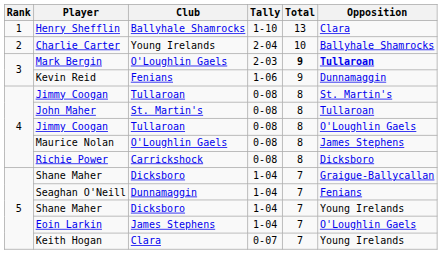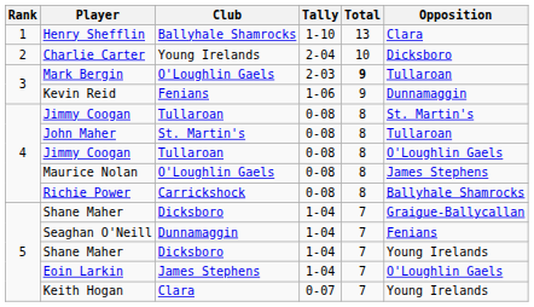 <table class="wikitable">
 <tr>
 <th>Rank</th>
 <th>Player</th>
 <th>Club</th>
 <th>Tally</th>
 <th>Total</th>
 <th>Opposition</th>
 </tr>
 <tr>
 <td rowspan="1" style="text-align:center;">1</td>
 <td><a href='#'>Henry Shefflin</a></td>
 <td><a href='#'>Ballyhale Shamrocks</a></td>
 <td align=center>1-10</td>
 <td align=center>13</td>
 <td><a href='#'>Clara</a></td>
 </tr>
 <tr>
 <td rowspan="1" style="text-align:center;">2</td>
 <td><a href='#'>Charlie Carter</a></td>
 <td>Young Irelands</td>
 <td align=center>2-04</td>
 <td align=center>10</td>
-<td><a href='#'>Ballyhale Shamrocks</a></td>
+<td><a href='#'>Dicksboro</a></td>
 </tr>
 <tr>
 <td rowspan="2" style="text-align:center;">3</td>
 <td><a href='#'>Mark Bergin</a></td>
 <td><a href='#'>O'Loughlin Gaels</a></td>
 <td align=center>2-03</td>
 <td align=center><strong>9</strong></td>
-<td><strong><a href='#'>Tullaroan</a></strong></td>
+<td><a href='#'>Tullaroan</a></td>
 </tr>
 <tr>
 <td>Kevin Reid</td>
 <td><a href='#'>Fenians</a></td>
 <td align=center>1-06</td>
 <td align=center>9</td>
 <td><a href='#'>Dunnamaggin</a></td>
 </tr>
 <tr>
 <td rowspan="5" style="text-align:center;">4</td>
 <td><a href='#'>Jimmy Coogan</a></td>
 <td><a href='#'>Tullaroan</a></td>
 <td align=center>0-08</td>
 <td align=center>8</td>
 <td><a href='#'>St. Martin's</a></td>
 </tr>
 <tr>
 <td><a href='#'>John Maher</a></td>
 <td><a href='#'>St. Martin's</a></td>
 <td align=center>0-08</td>
 <td align=center>8</td>
 <td><a href='#'>Tullaroan</a></td>
 </tr>
 <tr>
 <td><a href='#'>Jimmy Coogan</a></td>
 <td><a href='#'>Tullaroan</a></td>
 <td align=center>0-08</td>
 <td align=center>8</td>
 <td><a href='#'>O'Loughlin Gaels</a></td>
 </tr>
 <tr>
 <td>Maurice Nolan</td>
 <td><a href='#'>O'Loughlin Gaels</a></td>
 <td align=center>0-08</td>
 <td align=center>8</td>
 <td><a href='#'>James Stephens</a></td>
 </tr>
 <tr>
 <td><a href='#'>Richie Power</a></td>
 <td><a href='#'>Carrickshock</a></td>
 <td align=center>0-08</td>
 <td align=center>8</td>
-<td><a href='#'>Dicksboro</a></td>
+<td><a href='#'>Ballyhale Shamrocks</a></td>
 </tr>
 <tr>
 <td rowspan="5" style="text-align:center;">5</td>
 <td>Shane Maher</td>
 <td><a href='#'>Dicksboro</a></td>
 <td align=center>1-04</td>
 <td align=center>7</td>
 <td><a href='#'>Graigue-Ballycallan</a></td>
 </tr>
 <tr>
 <td>Seaghan O'Neill</td>
 <td><a href='#'>Dunnamaggin</a></td>
 <td align=center>1-04</td>
 <td align=center>7</td>
 <td><a href='#'>Fenians</a></td>
 </tr>
 <tr>
 <td>Shane Maher</td>
 <td><a href='#'>Dicksboro</a></td>
 <td align=center>1-04</td>
 <td align=center>7</td>
 <td>Young Irelands</td>
 </tr>
 <tr>
 <td><a href='#'>Eoin Larkin</a></td>
 <td><a href='#'>James Stephens</a></td>
 <td align=center>1-04</td>
 <td align=center>7</td>
 <td><a href='#'>O'Loughlin Gaels</a></td>
 </tr>
 <tr>
 <td>Keith Hogan</td>
 <td><a href='#'>Clara</a></td>
 <td align=center>0-07</td>
 <td align=center>7</td>
 <td>Young Irelands</td>
 </tr>
 </table>
